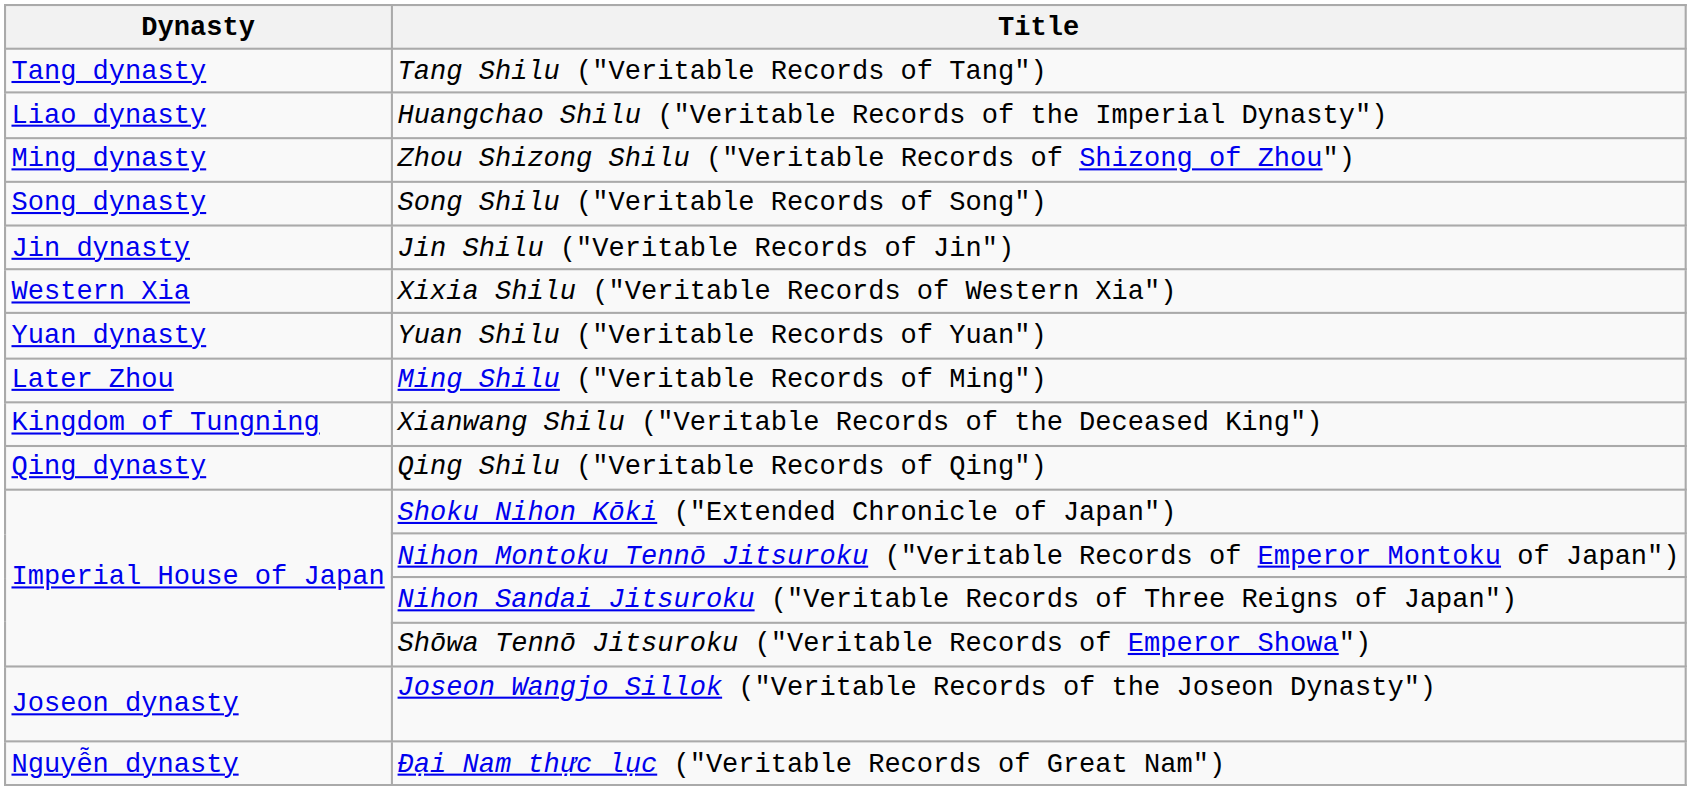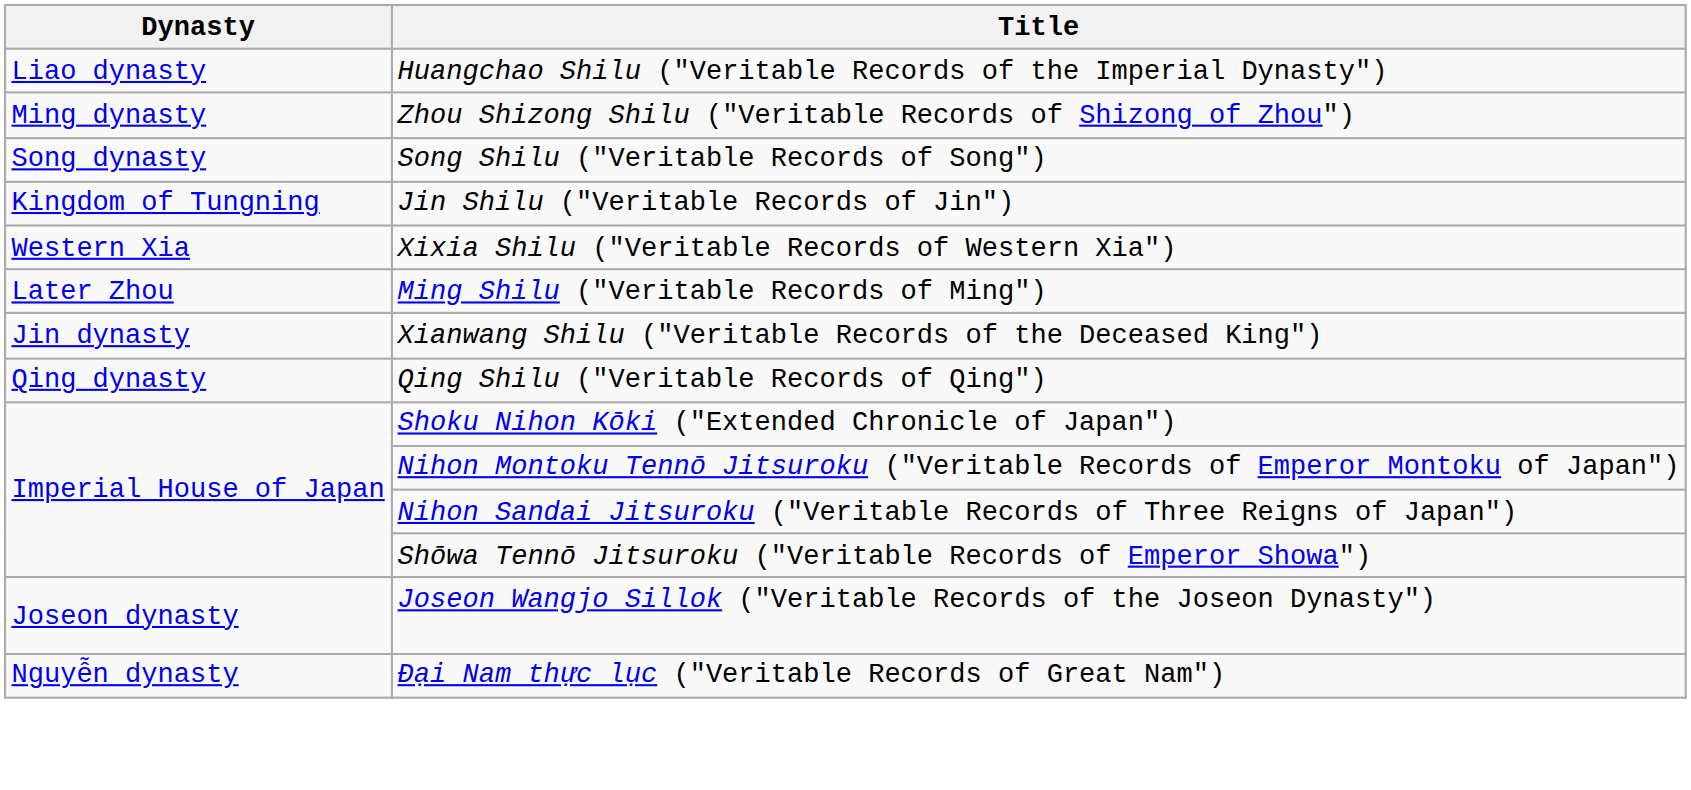 <table class="wikitable">
 <tr>
 <th>Dynasty</th>
 <th>Title</th>
-</tr>
-<tr>
-<td><a href='#'>Tang dynasty</a><br></td>
-<td><em>Tang Shilu</em> ("Veritable Records of Tang")<br></td>
 </tr>
 <tr>
 <td><a href='#'>Liao dynasty</a><br></td>
 <td><em>Huangchao Shilu</em> ("Veritable Records of the Imperial Dynasty")<br></td>
 </tr>
 <tr>
 <td><a href='#'>Ming dynasty</a><br></td>
 <td><em>Zhou Shizong Shilu</em> ("Veritable Records of <a href='#'>Shizong of Zhou</a>")<br></td>
 </tr>
 <tr>
 <td><a href='#'>Song dynasty</a><br></td>
 <td><em>Song Shilu</em> ("Veritable Records of Song")<br></td>
 </tr>
 <tr>
-<td><a href='#'>Jin dynasty</a><br></td>
+<td><a href='#'>Kingdom of Tungning</a><br></td>
 <td><em>Jin Shilu</em> ("Veritable Records of Jin")<br></td>
 </tr>
 <tr>
 <td><a href='#'>Western Xia</a><br></td>
 <td><em>Xixia Shilu</em> ("Veritable Records of Western Xia")<br></td>
 </tr>
 <tr>
-<td><a href='#'>Yuan dynasty</a><br></td>
-<td><em>Yuan Shilu</em> ("Veritable Records of Yuan")<br></td>
-</tr>
-<tr>
 <td><a href='#'>Later Zhou</a><br></td>
 <td><em><a href='#'>Ming Shilu</a></em> ("Veritable Records of Ming")<br></td>
 </tr>
 <tr>
-<td><a href='#'>Kingdom of Tungning</a><br></td>
+<td><a href='#'>Jin dynasty</a><br></td>
 <td><em>Xianwang Shilu</em> ("Veritable Records of the Deceased King")<br></td>
 </tr>
 <tr>
 <td><a href='#'>Qing dynasty</a><br></td>
 <td><em>Qing Shilu</em> ("Veritable Records of Qing")<br></td>
 </tr>
 <tr>
 <td rowspan=4><a href='#'>Imperial House of Japan</a><br></td>
 <td><em><a href='#'>Shoku Nihon Kōki</a></em> ("Extended Chronicle of Japan")<br></td>
 </tr>
 <tr>
 <td><em><a href='#'>Nihon Montoku Tennō Jitsuroku</a></em> ("Veritable Records of <a href='#'>Emperor Montoku</a> of Japan")<br></td>
 </tr>
 <tr>
 <td><em><a href='#'>Nihon Sandai Jitsuroku</a></em> ("Veritable Records of Three Reigns of Japan")<br></td>
 </tr>
 <tr>
 <td><em>Shōwa Tennō Jitsuroku</em> ("Veritable Records of <a href='#'>Emperor Showa</a>")<br></td>
 </tr>
 <tr>
 <td><a href='#'>Joseon dynasty</a><br></td>
 <td><em><a href='#'>Joseon Wangjo Sillok</a></em> ("Veritable Records of the Joseon Dynasty")<br><br></td>
 </tr>
 <tr>
 <td><a href='#'>Nguyễn dynasty</a><br></td>
 <td><em><a href='#'>Đại Nam thực lục</a></em> ("Veritable Records of Great Nam")<br></td>
 </tr>
 </table>
